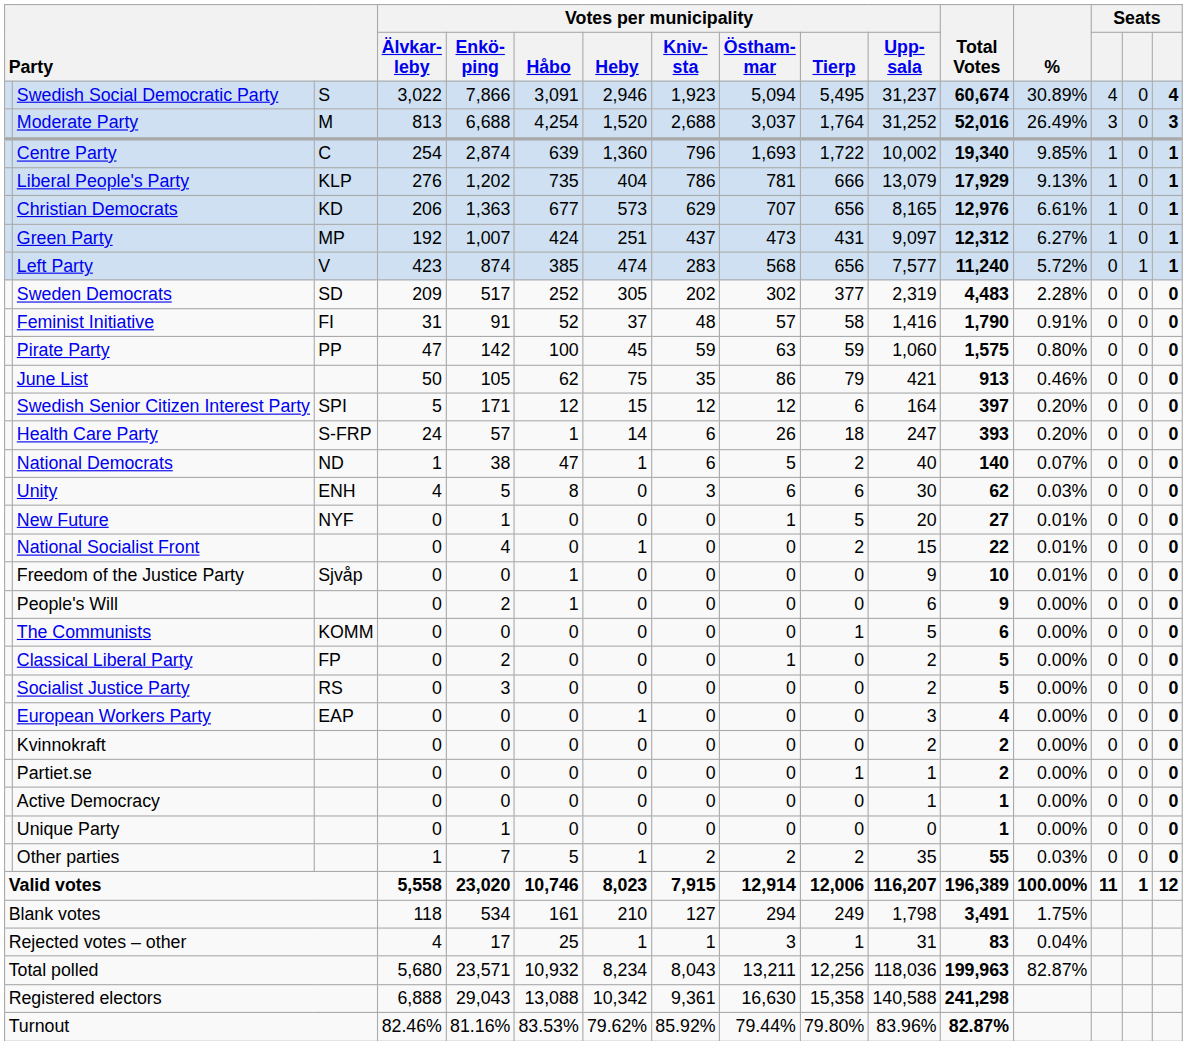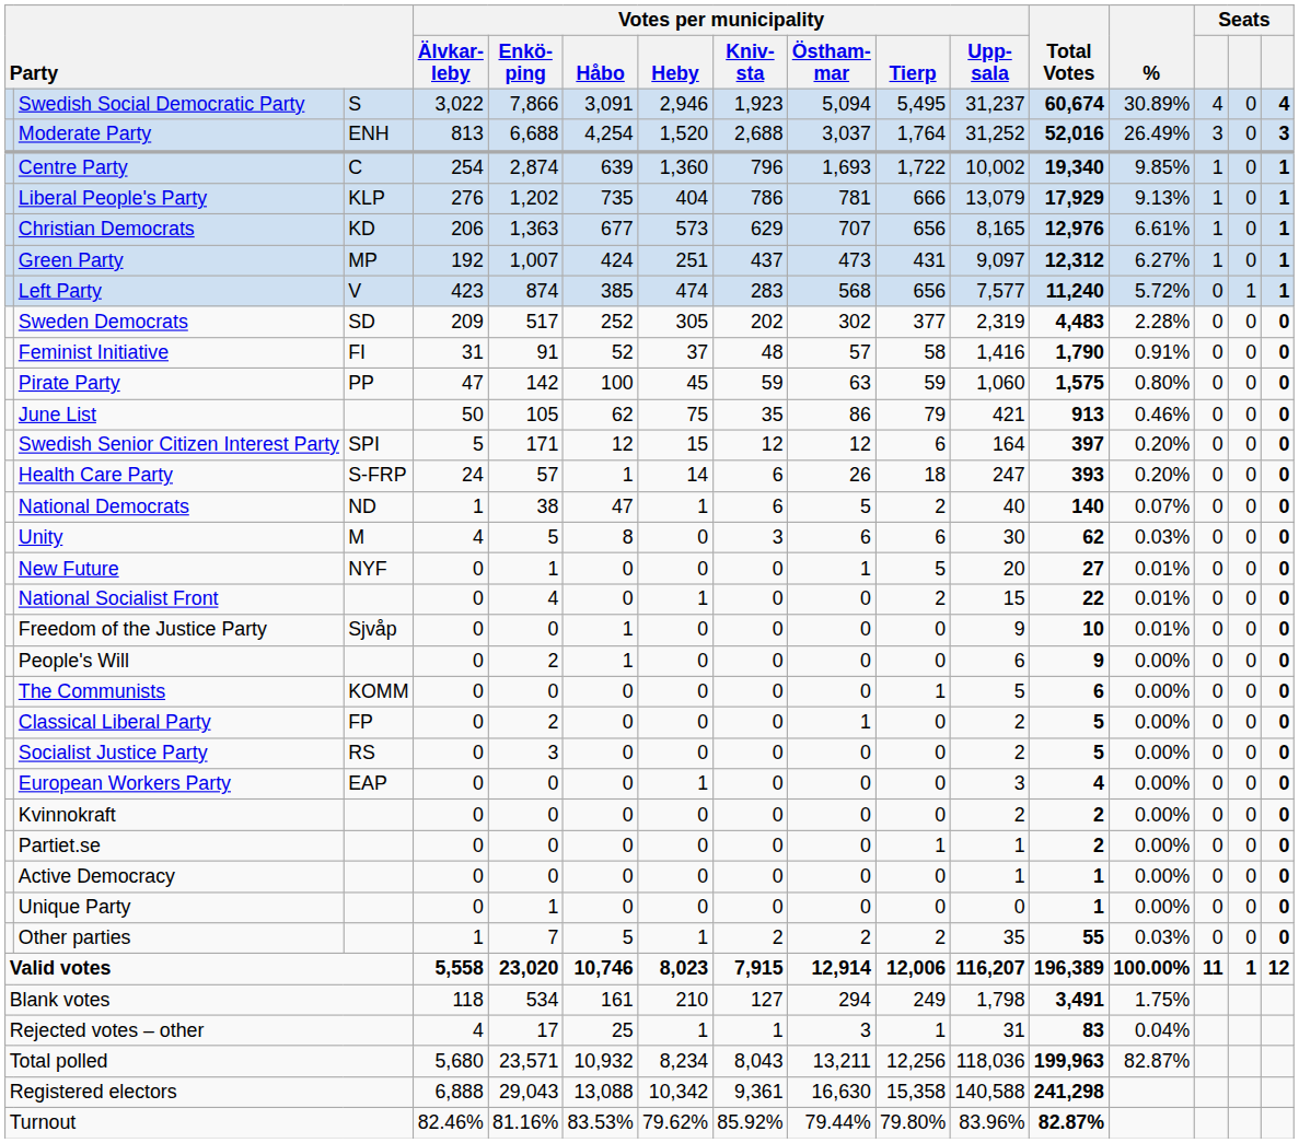 <table class="wikitable" border="1" style="text-align:right;">
 <tr>
 <th style="text-align:left;" valign=bottom rowspan=2 colspan=3>Party</th>
 <th colspan=8>Votes per municipality</th>
 <th align=center valign=bottom rowspan=2 width="50">Total Votes</th>
 <th align=center valign=bottom rowspan=2 width="50">%</th>
 <th colspan=3>Seats</th>
 </tr>
 <tr>
 <th align=center valign=bottom width="50"><a href='#'>Älvkar- leby</a></th>
 <th align=center valign=bottom width="50"><a href='#'>Enkö- ping</a></th>
 <th align=center valign=bottom width="50"><a href='#'>Håbo</a></th>
 <th align=center valign=bottom width="50"><a href='#'>Heby</a></th>
 <th align=center valign=bottom width="50"><a href='#'>Kniv- sta</a></th>
 <th align=center valign=bottom width="50"><a href='#'>Östham- mar</a></th>
 <th align=center valign=bottom width="50"><a href='#'>Tierp</a></th>
 <th align=center valign=bottom width="50"><a href='#'>Upp- sala</a></th>
 <th align=center valign=bottom width="20"><small></small></th>
 <th align=center valign=bottom width="20"><small><a href='#'></a></small></th>
 <th align=center valign=bottom width="20"><small></small></th>
 </tr>
 <tr style="background:#CEE0F2;">
 <td></td>
 <td align=left style="white-space: nowrap;"><a href='#'>Swedish Social Democratic Party</a></td>
 <td align=left>S</td>
 <td>3,022</td>
 <td>7,866</td>
 <td>3,091</td>
 <td>2,946</td>
 <td>1,923</td>
 <td>5,094</td>
 <td>5,495</td>
 <td>31,237</td>
 <td><strong>60,674</strong></td>
 <td>30.89%</td>
 <td>4</td>
 <td>0</td>
 <td><strong>4</strong></td>
 </tr>
 <tr style="background:#CEE0F2;">
 <td></td>
 <td align=left><a href='#'>Moderate Party</a></td>
-<td align=left>M</td>
+<td align=left>ENH</td>
 <td>813</td>
 <td>6,688</td>
 <td>4,254</td>
 <td>1,520</td>
 <td>2,688</td>
 <td>3,037</td>
 <td>1,764</td>
 <td>31,252</td>
 <td><strong>52,016</strong></td>
 <td>26.49%</td>
 <td>3</td>
 <td>0</td>
 <td><strong>3</strong></td>
 </tr>
 <tr style="background:#CEE0F2; border-top:3px solid darkgray;">
 <td></td>
 <td align=left><a href='#'>Centre Party</a></td>
 <td align=left>C</td>
 <td>254</td>
 <td>2,874</td>
 <td>639</td>
 <td>1,360</td>
 <td>796</td>
 <td>1,693</td>
 <td>1,722</td>
 <td>10,002</td>
 <td><strong>19,340</strong></td>
 <td>9.85%</td>
 <td>1</td>
 <td>0</td>
 <td><strong>1</strong></td>
 </tr>
 <tr style="background:#CEE0F2;">
 <td></td>
 <td align=left><a href='#'>Liberal People's Party</a></td>
 <td align=left>KLP</td>
 <td>276</td>
 <td>1,202</td>
 <td>735</td>
 <td>404</td>
 <td>786</td>
 <td>781</td>
 <td>666</td>
 <td>13,079</td>
 <td><strong>17,929</strong></td>
 <td>9.13%</td>
 <td>1</td>
 <td>0</td>
 <td><strong>1</strong></td>
 </tr>
 <tr style="background:#CEE0F2;">
 <td></td>
 <td align=left><a href='#'>Christian Democrats</a></td>
 <td align=left>KD</td>
 <td>206</td>
 <td>1,363</td>
 <td>677</td>
 <td>573</td>
 <td>629</td>
 <td>707</td>
 <td>656</td>
 <td>8,165</td>
 <td><strong>12,976</strong></td>
 <td>6.61%</td>
 <td>1</td>
 <td>0</td>
 <td><strong>1</strong></td>
 </tr>
 <tr style="background:#CEE0F2;">
 <td></td>
 <td align=left><a href='#'>Green Party</a></td>
 <td align=left>MP</td>
 <td>192</td>
 <td>1,007</td>
 <td>424</td>
 <td>251</td>
 <td>437</td>
 <td>473</td>
 <td>431</td>
 <td>9,097</td>
 <td><strong>12,312</strong></td>
 <td>6.27%</td>
 <td>1</td>
 <td>0</td>
 <td><strong>1</strong></td>
 </tr>
 <tr style="background:#CEE0F2;">
 <td></td>
 <td align=left><a href='#'>Left Party</a></td>
 <td align=left>V</td>
 <td>423</td>
 <td>874</td>
 <td>385</td>
 <td>474</td>
 <td>283</td>
 <td>568</td>
 <td>656</td>
 <td>7,577</td>
 <td><strong>11,240</strong></td>
 <td>5.72%</td>
 <td>0</td>
 <td>1</td>
 <td><strong>1</strong></td>
 </tr>
 <tr>
 <td></td>
 <td align=left><a href='#'>Sweden Democrats</a></td>
 <td align=left>SD</td>
 <td>209</td>
 <td>517</td>
 <td>252</td>
 <td>305</td>
 <td>202</td>
 <td>302</td>
 <td>377</td>
 <td>2,319</td>
 <td><strong>4,483</strong></td>
 <td>2.28%</td>
 <td>0</td>
 <td>0</td>
 <td><strong>0</strong></td>
 </tr>
 <tr>
 <td></td>
 <td align=left><a href='#'>Feminist Initiative</a></td>
 <td align=left>FI</td>
 <td>31</td>
 <td>91</td>
 <td>52</td>
 <td>37</td>
 <td>48</td>
 <td>57</td>
 <td>58</td>
 <td>1,416</td>
 <td><strong>1,790</strong></td>
 <td>0.91%</td>
 <td>0</td>
 <td>0</td>
 <td><strong>0</strong></td>
 </tr>
 <tr>
 <td></td>
 <td align=left><a href='#'>Pirate Party</a></td>
 <td align=left>PP</td>
 <td>47</td>
 <td>142</td>
 <td>100</td>
 <td>45</td>
 <td>59</td>
 <td>63</td>
 <td>59</td>
 <td>1,060</td>
 <td><strong>1,575</strong></td>
 <td>0.80%</td>
 <td>0</td>
 <td>0</td>
 <td><strong>0</strong></td>
 </tr>
 <tr>
 <td></td>
 <td align=left><a href='#'>June List</a></td>
 <td></td>
 <td>50</td>
 <td>105</td>
 <td>62</td>
 <td>75</td>
 <td>35</td>
 <td>86</td>
 <td>79</td>
 <td>421</td>
 <td><strong>913</strong></td>
 <td>0.46%</td>
 <td>0</td>
 <td>0</td>
 <td><strong>0</strong></td>
 </tr>
 <tr>
 <td></td>
 <td align=left><a href='#'>Swedish Senior Citizen Interest Party</a></td>
 <td align=left>SPI</td>
 <td>5</td>
 <td>171</td>
 <td>12</td>
 <td>15</td>
 <td>12</td>
 <td>12</td>
 <td>6</td>
 <td>164</td>
 <td><strong>397</strong></td>
 <td>0.20%</td>
 <td>0</td>
 <td>0</td>
 <td><strong>0</strong></td>
 </tr>
 <tr>
 <td></td>
 <td align=left><a href='#'>Health Care Party</a></td>
 <td align=left>S-FRP</td>
 <td>24</td>
 <td>57</td>
 <td>1</td>
 <td>14</td>
 <td>6</td>
 <td>26</td>
 <td>18</td>
 <td>247</td>
 <td><strong>393</strong></td>
 <td>0.20%</td>
 <td>0</td>
 <td>0</td>
 <td><strong>0</strong></td>
 </tr>
 <tr>
 <td></td>
 <td align=left><a href='#'>National Democrats</a></td>
 <td align=left>ND</td>
 <td>1</td>
 <td>38</td>
 <td>47</td>
 <td>1</td>
 <td>6</td>
 <td>5</td>
 <td>2</td>
 <td>40</td>
 <td><strong>140</strong></td>
 <td>0.07%</td>
 <td>0</td>
 <td>0</td>
 <td><strong>0</strong></td>
 </tr>
 <tr>
 <td></td>
 <td align=left><a href='#'>Unity</a></td>
-<td align=left>ENH</td>
+<td align=left>M</td>
 <td>4</td>
 <td>5</td>
 <td>8</td>
 <td>0</td>
 <td>3</td>
 <td>6</td>
 <td>6</td>
 <td>30</td>
 <td><strong>62</strong></td>
 <td>0.03%</td>
 <td>0</td>
 <td>0</td>
 <td><strong>0</strong></td>
 </tr>
 <tr>
 <td></td>
 <td align=left><a href='#'>New Future</a></td>
 <td align=left>NYF</td>
 <td>0</td>
 <td>1</td>
 <td>0</td>
 <td>0</td>
 <td>0</td>
 <td>1</td>
 <td>5</td>
 <td>20</td>
 <td><strong>27</strong></td>
 <td>0.01%</td>
 <td>0</td>
 <td>0</td>
 <td><strong>0</strong></td>
 </tr>
 <tr>
 <td></td>
 <td align=left><a href='#'>National Socialist Front</a></td>
 <td></td>
 <td>0</td>
 <td>4</td>
 <td>0</td>
 <td>1</td>
 <td>0</td>
 <td>0</td>
 <td>2</td>
 <td>15</td>
 <td><strong>22</strong></td>
 <td>0.01%</td>
 <td>0</td>
 <td>0</td>
 <td><strong>0</strong></td>
 </tr>
 <tr>
 <td></td>
 <td align=left>Freedom of the Justice Party</td>
 <td align=left>Sjvåp</td>
 <td>0</td>
 <td>0</td>
 <td>1</td>
 <td>0</td>
 <td>0</td>
 <td>0</td>
 <td>0</td>
 <td>9</td>
 <td><strong>10</strong></td>
 <td>0.01%</td>
 <td>0</td>
 <td>0</td>
 <td><strong>0</strong></td>
 </tr>
 <tr>
 <td></td>
 <td align=left>People's Will</td>
 <td></td>
 <td>0</td>
 <td>2</td>
 <td>1</td>
 <td>0</td>
 <td>0</td>
 <td>0</td>
 <td>0</td>
 <td>6</td>
 <td><strong>9</strong></td>
 <td>0.00%</td>
 <td>0</td>
 <td>0</td>
 <td><strong>0</strong></td>
 </tr>
 <tr>
 <td></td>
 <td align=left><a href='#'>The Communists</a></td>
 <td align=left>KOMM</td>
 <td>0</td>
 <td>0</td>
 <td>0</td>
 <td>0</td>
 <td>0</td>
 <td>0</td>
 <td>1</td>
 <td>5</td>
 <td><strong>6</strong></td>
 <td>0.00%</td>
 <td>0</td>
 <td>0</td>
 <td><strong>0</strong></td>
 </tr>
 <tr>
 <td></td>
 <td align=left><a href='#'>Classical Liberal Party</a></td>
 <td align=left>FP</td>
 <td>0</td>
 <td>2</td>
 <td>0</td>
 <td>0</td>
 <td>0</td>
 <td>1</td>
 <td>0</td>
 <td>2</td>
 <td><strong>5</strong></td>
 <td>0.00%</td>
 <td>0</td>
 <td>0</td>
 <td><strong>0</strong></td>
 </tr>
 <tr>
 <td></td>
 <td align=left><a href='#'>Socialist Justice Party</a></td>
 <td align=left>RS</td>
 <td>0</td>
 <td>3</td>
 <td>0</td>
 <td>0</td>
 <td>0</td>
 <td>0</td>
 <td>0</td>
 <td>2</td>
 <td><strong>5</strong></td>
 <td>0.00%</td>
 <td>0</td>
 <td>0</td>
 <td><strong>0</strong></td>
 </tr>
 <tr>
 <td></td>
 <td align=left><a href='#'>European Workers Party</a></td>
 <td align=left>EAP</td>
 <td>0</td>
 <td>0</td>
 <td>0</td>
 <td>1</td>
 <td>0</td>
 <td>0</td>
 <td>0</td>
 <td>3</td>
 <td><strong>4</strong></td>
 <td>0.00%</td>
 <td>0</td>
 <td>0</td>
 <td><strong>0</strong></td>
 </tr>
 <tr>
 <td></td>
 <td align=left>Kvinnokraft</td>
 <td></td>
 <td>0</td>
 <td>0</td>
 <td>0</td>
 <td>0</td>
 <td>0</td>
 <td>0</td>
 <td>0</td>
 <td>2</td>
 <td><strong>2</strong></td>
 <td>0.00%</td>
 <td>0</td>
 <td>0</td>
 <td><strong>0</strong></td>
 </tr>
 <tr>
 <td></td>
 <td align=left>Partiet.se</td>
 <td></td>
 <td>0</td>
 <td>0</td>
 <td>0</td>
 <td>0</td>
 <td>0</td>
 <td>0</td>
 <td>1</td>
 <td>1</td>
 <td><strong>2</strong></td>
 <td>0.00%</td>
 <td>0</td>
 <td>0</td>
 <td><strong>0</strong></td>
 </tr>
 <tr>
 <td></td>
 <td align=left>Active Democracy</td>
 <td></td>
 <td>0</td>
 <td>0</td>
 <td>0</td>
 <td>0</td>
 <td>0</td>
 <td>0</td>
 <td>0</td>
 <td>1</td>
 <td><strong>1</strong></td>
 <td>0.00%</td>
 <td>0</td>
 <td>0</td>
 <td><strong>0</strong></td>
 </tr>
 <tr>
 <td></td>
 <td align=left>Unique Party</td>
 <td></td>
 <td>0</td>
 <td>1</td>
 <td>0</td>
 <td>0</td>
 <td>0</td>
 <td>0</td>
 <td>0</td>
 <td>0</td>
 <td><strong>1</strong></td>
 <td>0.00%</td>
 <td>0</td>
 <td>0</td>
 <td><strong>0</strong></td>
 </tr>
 <tr>
 <td></td>
 <td align=left>Other parties</td>
 <td></td>
 <td>1</td>
 <td>7</td>
 <td>5</td>
 <td>1</td>
 <td>2</td>
 <td>2</td>
 <td>2</td>
 <td>35</td>
 <td><strong>55</strong></td>
 <td>0.03%</td>
 <td>0</td>
 <td>0</td>
 <td><strong>0</strong></td>
 </tr>
 <tr style="font-weight:bold">
 <td align=left colspan=3>Valid votes</td>
 <td>5,558</td>
 <td>23,020</td>
 <td>10,746</td>
 <td>8,023</td>
 <td>7,915</td>
 <td>12,914</td>
 <td>12,006</td>
 <td>116,207</td>
 <td>196,389</td>
 <td>100.00%</td>
 <td>11</td>
 <td>1</td>
 <td>12</td>
 </tr>
 <tr>
 <td align=left colspan=3>Blank votes</td>
 <td>118</td>
 <td>534</td>
 <td>161</td>
 <td>210</td>
 <td>127</td>
 <td>294</td>
 <td>249</td>
 <td>1,798</td>
 <td><strong>3,491</strong></td>
 <td>1.75%</td>
 <td></td>
 <td></td>
 <td></td>
 </tr>
 <tr>
 <td align=left colspan=3>Rejected votes – other</td>
 <td>4</td>
 <td>17</td>
 <td>25</td>
 <td>1</td>
 <td>1</td>
 <td>3</td>
 <td>1</td>
 <td>31</td>
 <td><strong>83</strong></td>
 <td>0.04%</td>
 <td></td>
 <td></td>
 <td></td>
 </tr>
 <tr>
 <td align=left colspan=3>Total polled</td>
 <td>5,680</td>
 <td>23,571</td>
 <td>10,932</td>
 <td>8,234</td>
 <td>8,043</td>
 <td>13,211</td>
 <td>12,256</td>
 <td>118,036</td>
 <td><strong>199,963</strong></td>
 <td>82.87%</td>
 <td></td>
 <td></td>
 <td></td>
 </tr>
 <tr>
 <td align=left colspan=3>Registered electors</td>
 <td>6,888</td>
 <td>29,043</td>
 <td>13,088</td>
 <td>10,342</td>
 <td>9,361</td>
 <td>16,630</td>
 <td>15,358</td>
 <td>140,588</td>
 <td><strong>241,298</strong></td>
 <td></td>
 <td></td>
 <td></td>
 <td></td>
 </tr>
 <tr>
 <td align=left colspan=3>Turnout</td>
 <td>82.46%</td>
 <td>81.16%</td>
 <td>83.53%</td>
 <td>79.62%</td>
 <td>85.92%</td>
 <td>79.44%</td>
 <td>79.80%</td>
 <td>83.96%</td>
 <td><strong>82.87%</strong></td>
 <td></td>
 <td></td>
 <td></td>
 <td></td>
 </tr>
 </table>
